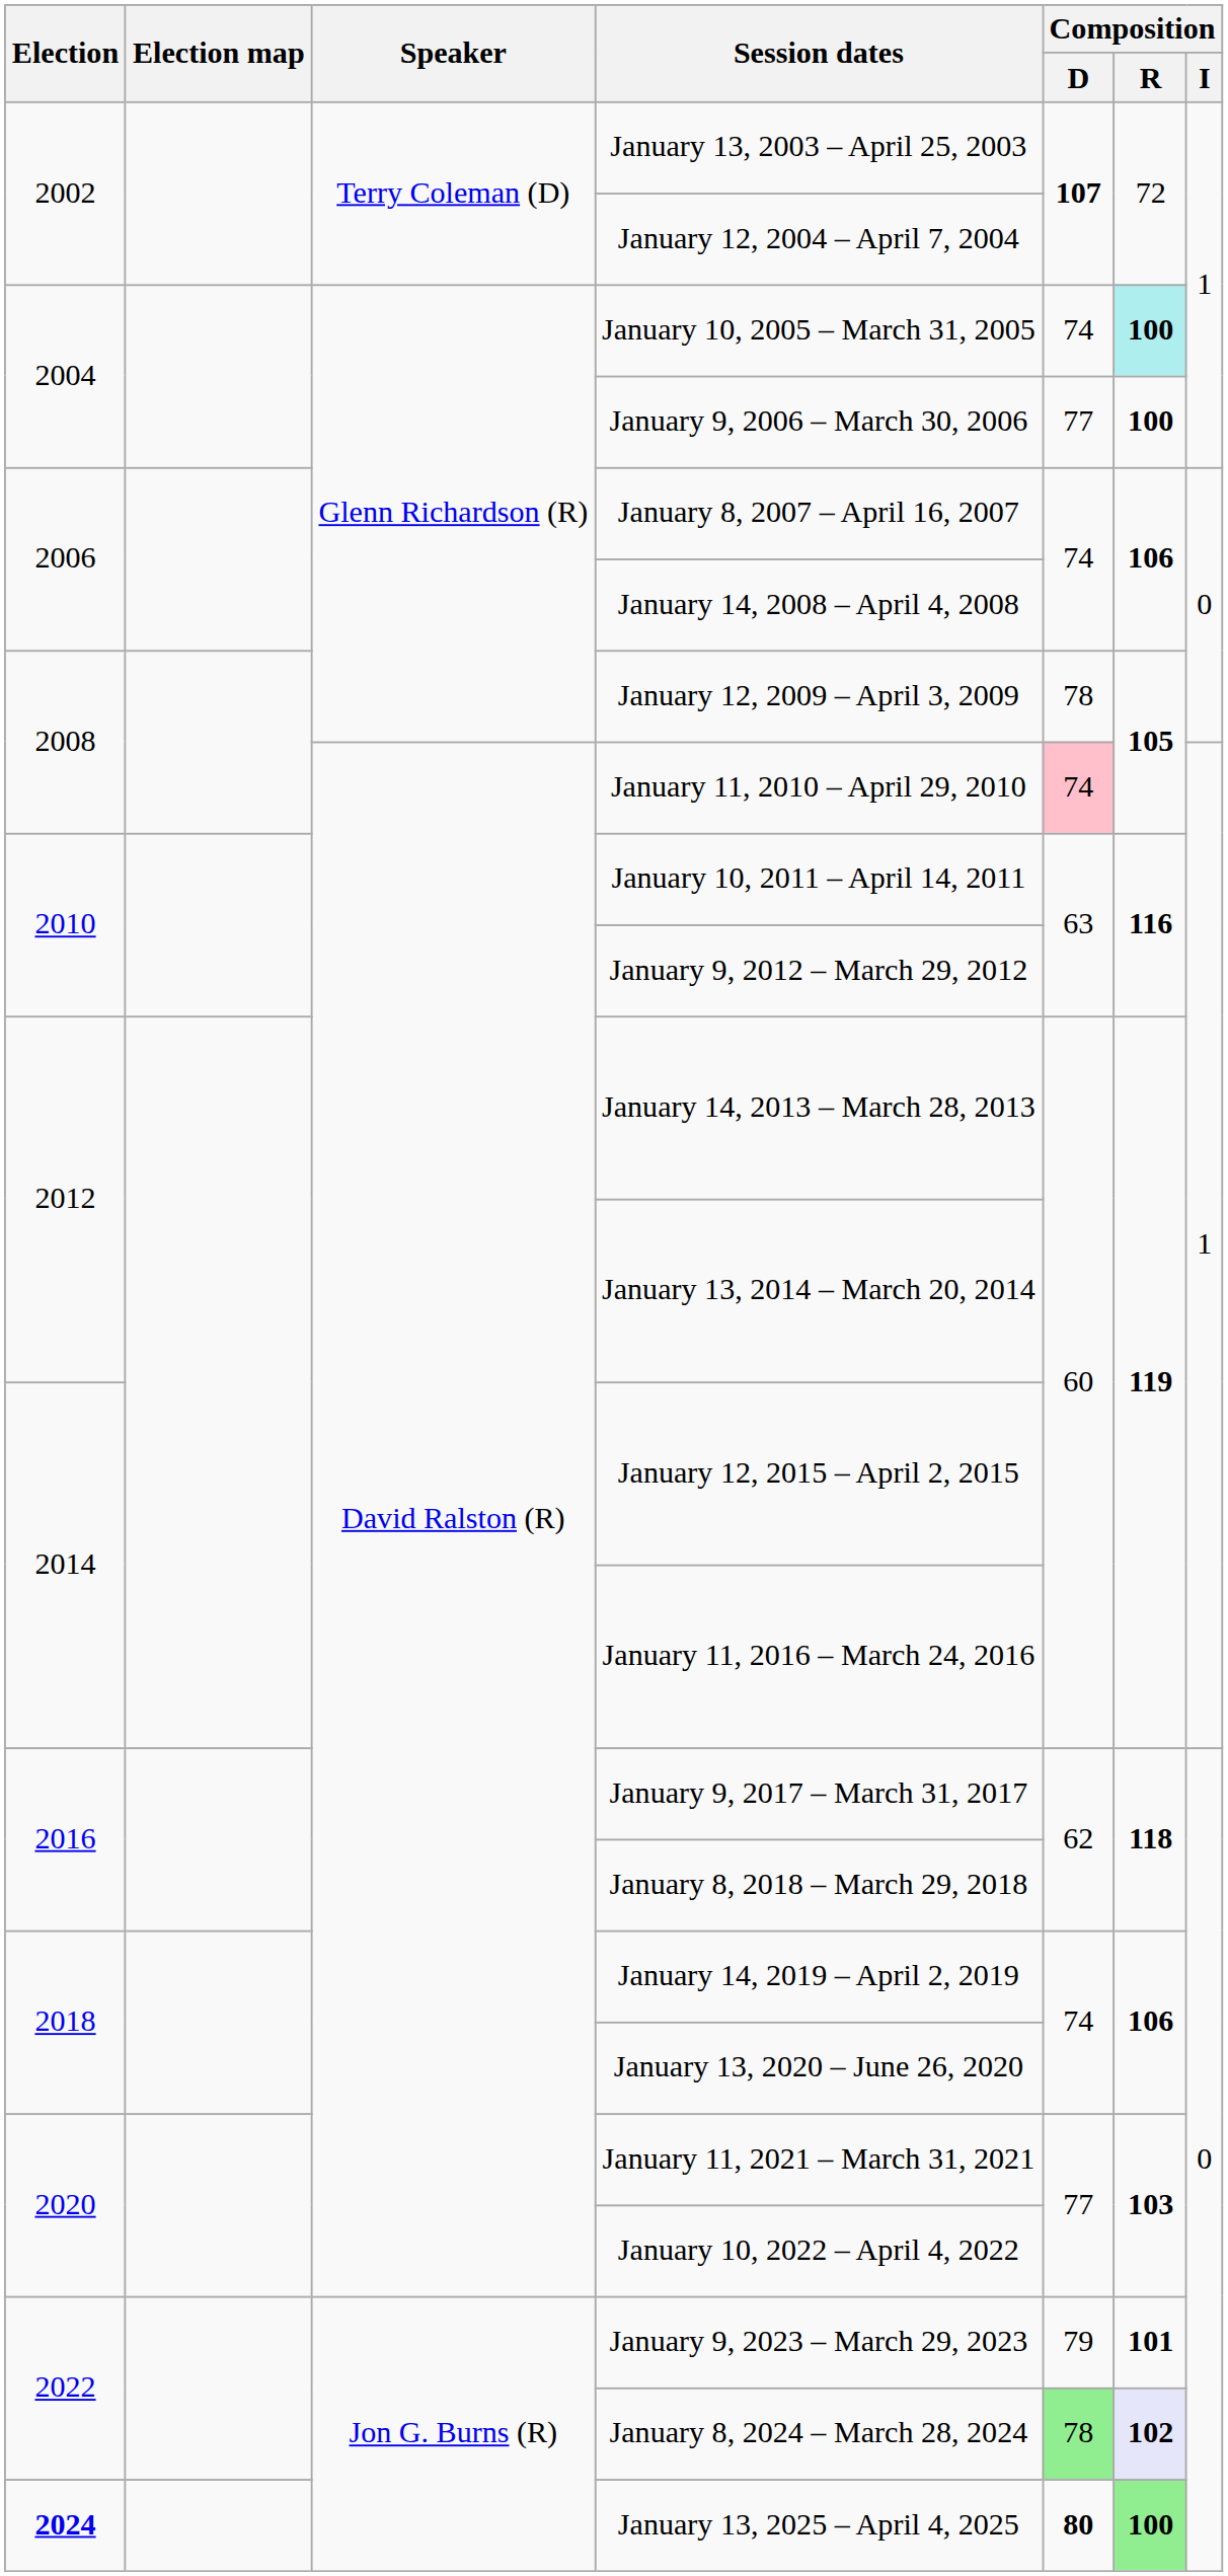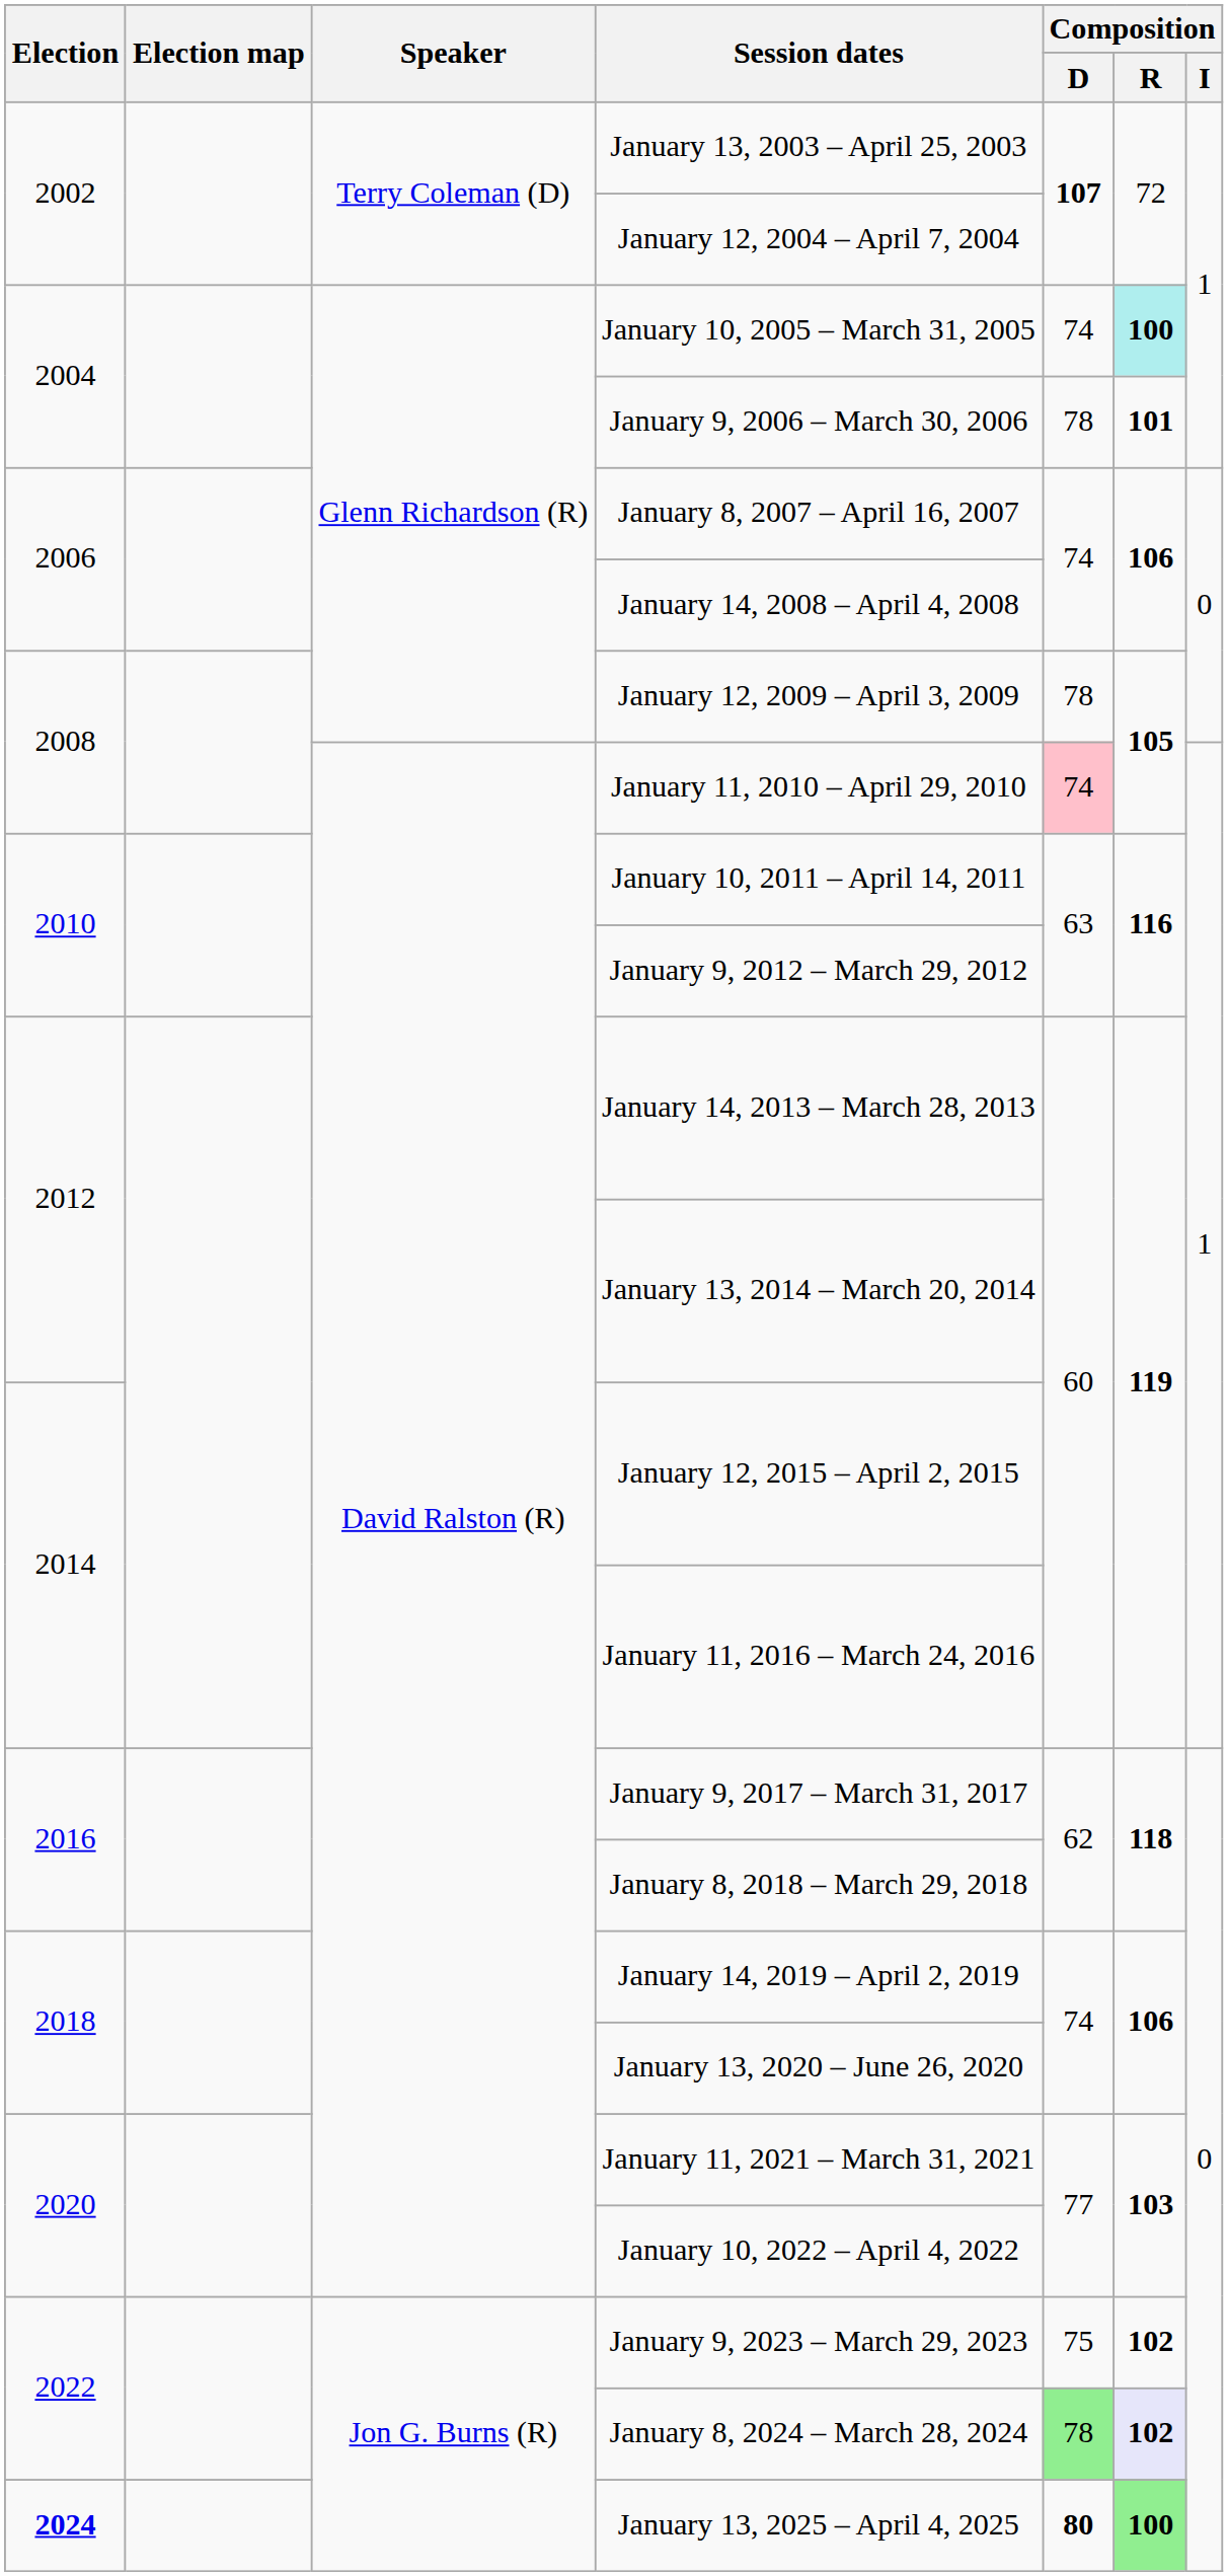 <table class=wikitable style="text-align:center">
 <tr>
 <th rowspan="2">Election</th>
 <th rowspan="2">Election map</th>
 <th rowspan="2">Speaker</th>
 <th rowspan="2">Session dates</th>
 <th colspan="3">Composition</th>
 </tr>
 <tr>
 <th>D</th>
 <th>R</th>
 <th>I</th>
 </tr>
 <tr style="height:3em">
 <td rowspan="2">2002</td>
 <td rowspan="2" align=center></td>
 <td rowspan="2" ><a href='#'>Terry Coleman</a> (D)</td>
 <td>January 13, 2003 – April 25, 2003</td>
 <td rowspan="2" ><strong>107</strong></td>
 <td rowspan="2">72</td>
 <td rowspan="4">1</td>
 </tr>
 <tr style="height:3em">
 <td>January 12, 2004 – April 7, 2004</td>
 </tr>
 <tr style="height:3em">
 <td rowspan="2">2004</td>
 <td rowspan="2" align=center></td>
 <td rowspan="5" ><a href='#'>Glenn Richardson</a> (R)</td>
 <td>January 10, 2005 – March 31, 2005</td>
 <td>74</td>
 <td style="background: paleturquoise;"><strong>100</strong></td>
 </tr>
 <tr style="height:3em">
 <td>January 9, 2006 – March 30, 2006</td>
-<td>77</td>
-<td><strong>100</strong></td>
+<td>78</td>
+<td><strong>101</strong></td>
 </tr>
 <tr style="height:3em">
 <td rowspan="2">2006</td>
 <td rowspan="2" align=center></td>
 <td>January 8, 2007 – April 16, 2007</td>
 <td rowspan="2">74</td>
 <td rowspan="2" ><strong>106</strong></td>
 <td rowspan="3">0</td>
 </tr>
 <tr style="height:3em">
 <td>January 14, 2008 – April 4, 2008</td>
 </tr>
 <tr style="height:3em">
 <td rowspan="2">2008</td>
 <td rowspan="2" align=center></td>
 <td>January 12, 2009 – April 3, 2009</td>
 <td>78</td>
 <td rowspan="2" ><strong>105</strong></td>
 </tr>
 <tr style="height:3em">
 <td rowspan="13" ><a href='#'>David Ralston</a> (R)</td>
 <td>January 11, 2010 – April 29, 2010</td>
 <td style="background: pink;">74</td>
 <td rowspan="7">1</td>
 </tr>
 <tr style="height:3em">
 <td rowspan="2"><a href='#'>2010</a></td>
 <td rowspan="2" align=center></td>
 <td>January 10, 2011 – April 14, 2011</td>
 <td rowspan="2">63</td>
 <td rowspan="2" ><strong>116</strong></td>
 </tr>
 <tr style="height:3em">
 <td>January 9, 2012 – March 29, 2012</td>
 </tr>
 <tr style="height:6em">
 <td rowspan="2">2012</td>
 <td rowspan="4" align=center></td>
 <td>January 14, 2013 – March 28, 2013</td>
 <td rowspan="4">60</td>
 <td rowspan="4" ><strong>119</strong></td>
 </tr>
 <tr style="height:6em">
 <td>January 13, 2014 – March 20, 2014</td>
 </tr>
 <tr style="height:6em">
 <td rowspan="2">2014</td>
 <td>January 12, 2015 – April 2, 2015</td>
 </tr>
 <tr style="height:6em">
 <td>January 11, 2016 – March 24, 2016</td>
 </tr>
 <tr style="height:3em">
 <td rowspan="2"><a href='#'>2016</a></td>
 <td rowspan="2" align=center></td>
 <td>January 9, 2017 – March 31, 2017</td>
 <td rowspan="2">62</td>
 <td rowspan="2" ><strong>118</strong></td>
 <td rowspan="9">0</td>
 </tr>
 <tr style="height:3em">
 <td>January 8, 2018 – March 29, 2018</td>
 </tr>
 <tr style="height:3em">
 <td rowspan="2"><a href='#'>2018</a></td>
 <td rowspan="2" align=center></td>
 <td>January 14, 2019 – April 2, 2019</td>
 <td rowspan="2">74</td>
 <td rowspan="2" ><strong>106</strong></td>
 </tr>
 <tr style="height:3em">
 <td>January 13, 2020 – June 26, 2020</td>
 </tr>
 <tr style="height:3em">
 <td rowspan="2"><a href='#'>2020</a></td>
 <td rowspan="2" align=center></td>
 <td>January 11, 2021 – March 31, 2021</td>
 <td rowspan="2">77</td>
 <td rowspan="2" ><strong>103</strong></td>
 </tr>
 <tr style="height:3em">
 <td>January 10, 2022 – April 4, 2022</td>
 </tr>
 <tr style="height:3em">
 <td rowspan="2"><a href='#'>2022</a></td>
 <td rowspan="2" align=center></td>
 <td rowspan="3" ><a href='#'>Jon G. Burns</a> (R)</td>
 <td>January 9, 2023 – March 29, 2023</td>
-<td>79</td>
-<td><strong>101</strong></td>
+<td>75</td>
+<td><strong>102</strong></td>
 </tr>
 <tr style="height:3em">
 <td>January 8, 2024 – March 28, 2024</td>
 <td style="background: lightgreen;">78</td>
 <td style="background: lavender;"><strong>102</strong></td>
 </tr>
 <tr style="height:3em">
 <td><strong><a href='#'>2024</a></strong></td>
 <td align=center></td>
 <td>January 13, 2025 – April 4, 2025</td>
 <td><strong>80</strong></td>
 <td style="background: lightgreen;"><strong>100</strong></td>
 </tr>
 </table>
